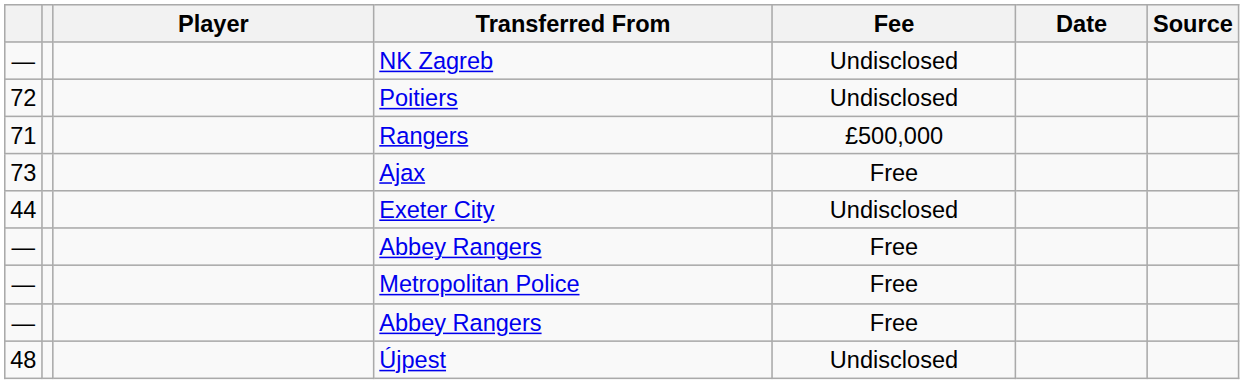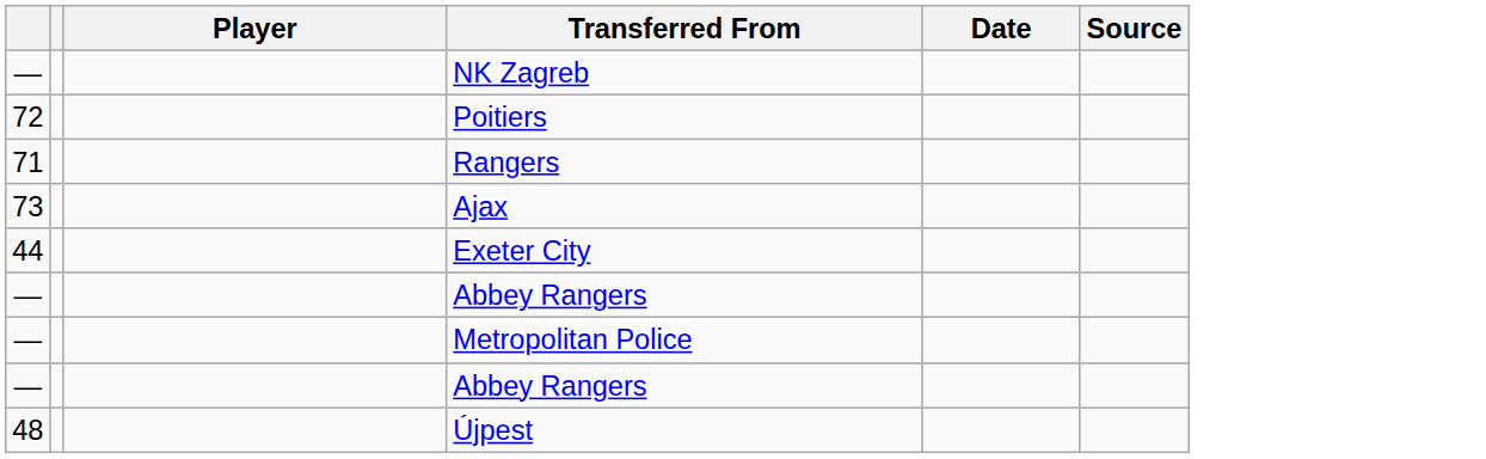 <table class="wikitable plainrowheaders sortable" style="font-size:95%">
 <tr>
 <th></th>
 <th></th>
 <th scope="col" style="width:200px;">Player</th>
 <th scope="col" style="width:250px;">Transferred From</th>
-<th scope="col" style="width:150px;">Fee</th>
 <th scope="col" style="width:78px;">Date</th>
 <th>Source</th>
 </tr>
 <tr>
 <td align=center>—</td>
 <td align=center></td>
 <td></td>
 <td> <a href='#'>NK Zagreb</a></td>
-<td align=center>Undisclosed</td>
 <td align=center></td>
 <td align=center></td>
 </tr>
 <tr>
 <td align=center>72</td>
 <td align=center></td>
 <td></td>
 <td> <a href='#'>Poitiers</a></td>
-<td align=center>Undisclosed</td>
 <td align=center></td>
 <td align=center></td>
 </tr>
 <tr>
 <td align=center>71</td>
 <td align=center></td>
 <td></td>
 <td> <a href='#'>Rangers</a></td>
-<td align=center>£500,000</td>
 <td align=center></td>
 <td align=center></td>
 </tr>
 <tr>
 <td align=center>73</td>
 <td align=center></td>
 <td></td>
 <td> <a href='#'>Ajax</a></td>
-<td align=center>Free</td>
 <td align=center></td>
 <td align=center></td>
 </tr>
 <tr>
 <td align=center>44</td>
 <td align=center></td>
 <td></td>
 <td> <a href='#'>Exeter City</a></td>
-<td align=center>Undisclosed</td>
 <td align=center></td>
 <td align=center></td>
 </tr>
 <tr>
 <td align=center>—</td>
 <td align=center></td>
 <td></td>
 <td> <a href='#'>Abbey Rangers</a></td>
-<td align=center>Free</td>
 <td align=center></td>
 <td align=center></td>
 </tr>
 <tr>
 <td align=center>—</td>
 <td align=center></td>
 <td></td>
 <td> <a href='#'>Metropolitan Police</a></td>
-<td align=center>Free</td>
 <td align=center></td>
 <td align=center></td>
 </tr>
 <tr>
 <td align=center>—</td>
 <td align=center></td>
 <td></td>
 <td> <a href='#'>Abbey Rangers</a></td>
-<td align=center>Free</td>
 <td align=center></td>
 <td align=center></td>
 </tr>
 <tr>
 <td align=center>48</td>
 <td align=center></td>
 <td></td>
 <td> <a href='#'>Újpest</a></td>
-<td align=center>Undisclosed</td>
 <td align=center></td>
 <td align=center></td>
 </tr>
 </table>
